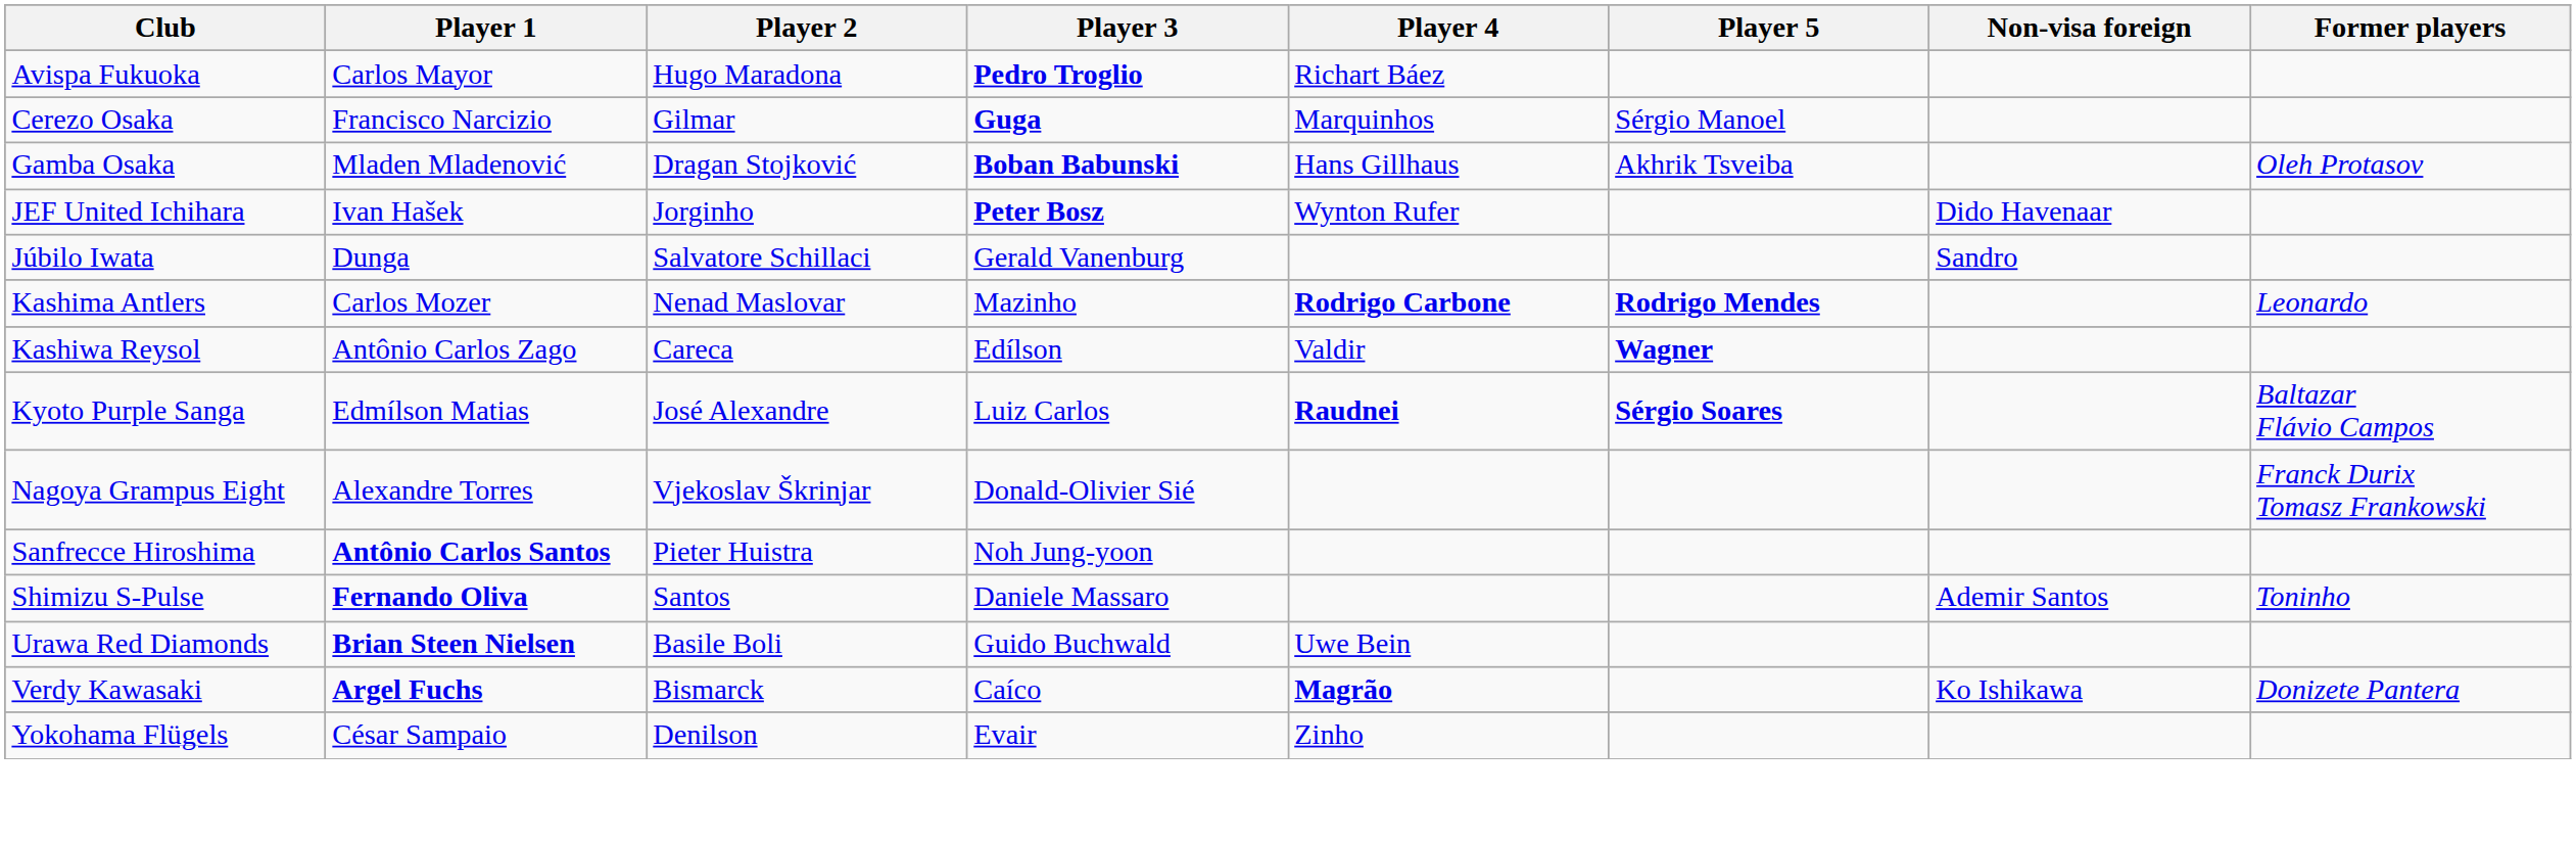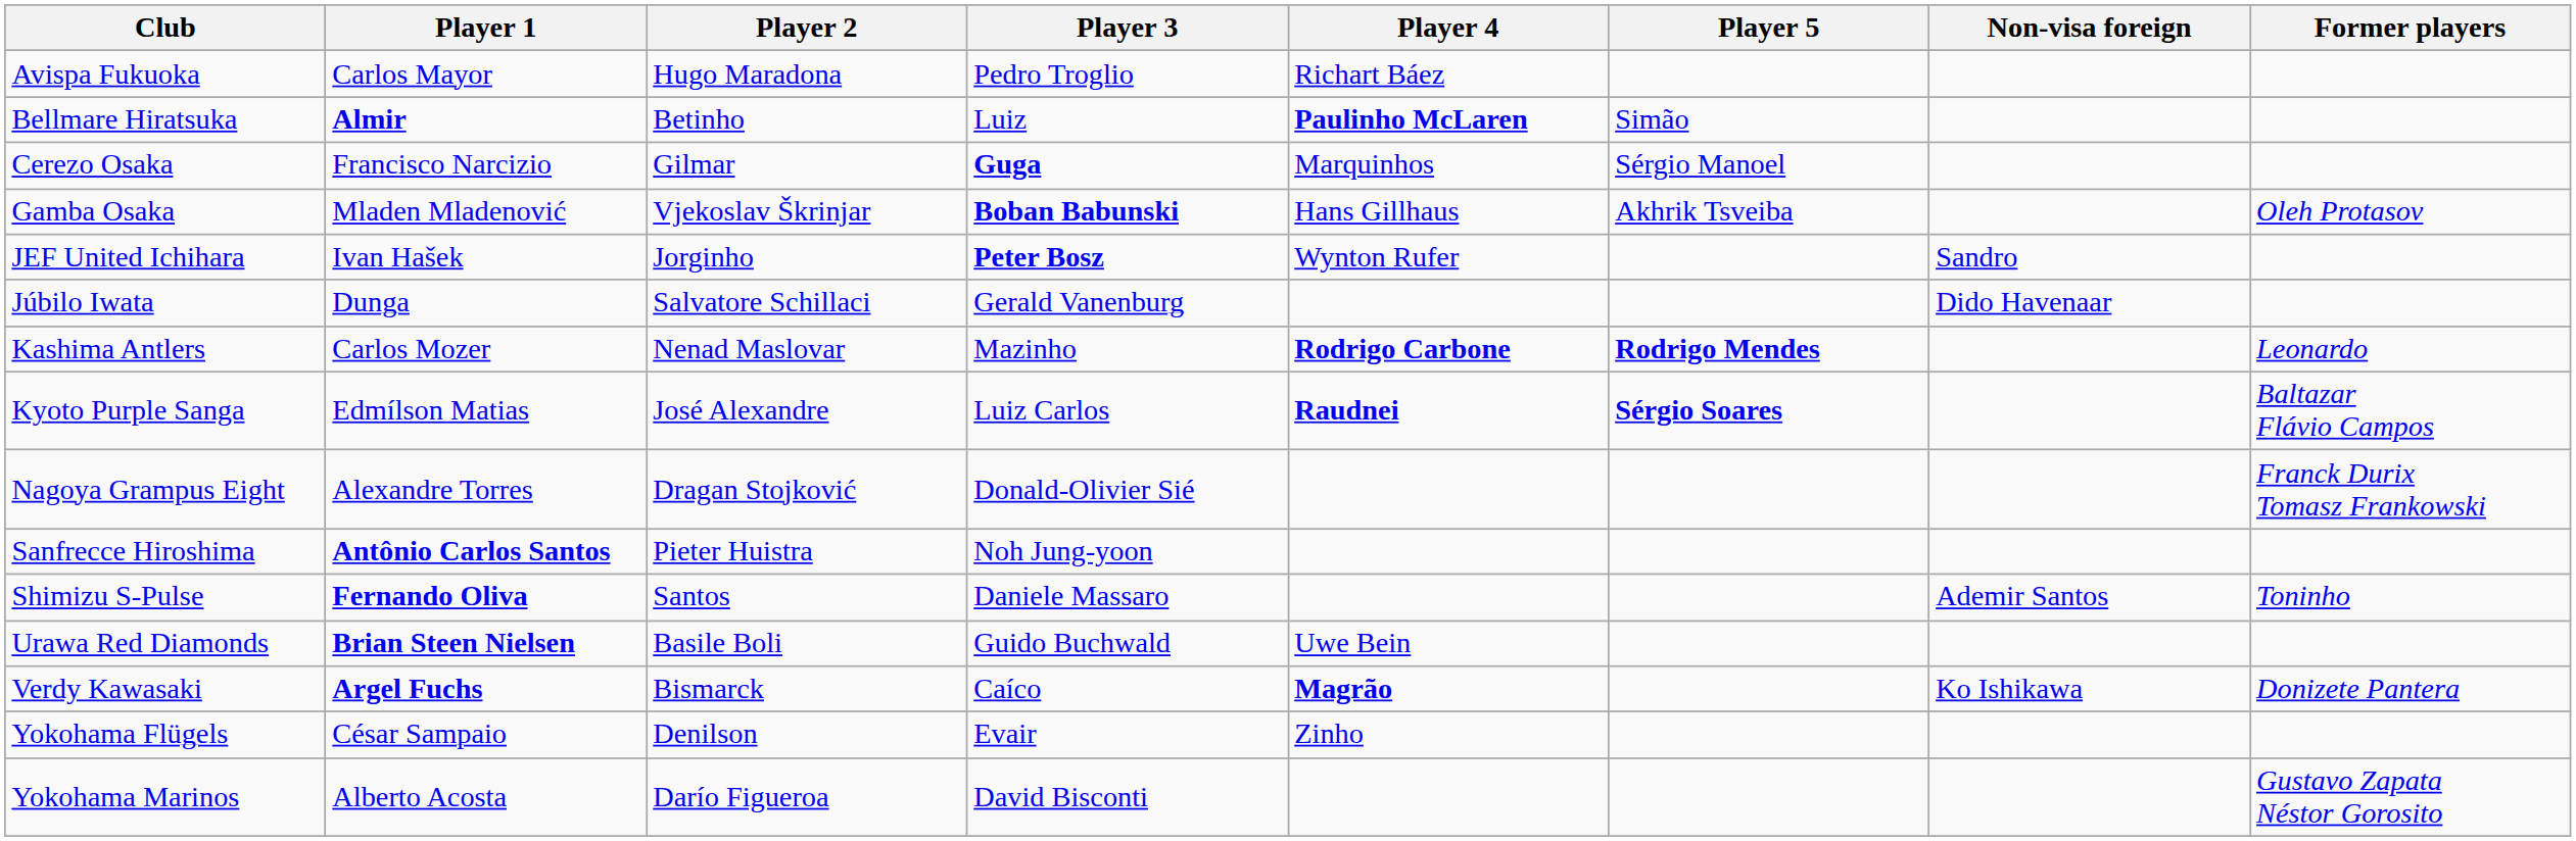 <table class="wikitable">
 <tr>
 <th width="170">Club</th>
 <th width="170">Player 1</th>
 <th width="170">Player 2</th>
 <th width="170">Player 3</th>
 <th width="170">Player 4</th>
 <th width="170">Player 5</th>
 <th width="170">Non-visa foreign</th>
 <th width="170">Former players</th>
 </tr>
 <tr>
 <td><a href='#'>Avispa Fukuoka</a></td>
 <td> <a href='#'>Carlos Mayor</a></td>
 <td> <a href='#'>Hugo Maradona</a></td>
-<td><strong> <a href='#'>Pedro Troglio</a></strong></td>
+<td> <a href='#'>Pedro Troglio</a></td>
 <td> <a href='#'>Richart Báez</a></td>
 <td></td>
+<td></td>
+<td></td>
+</tr>
+<tr>
+<td><a href='#'>Bellmare Hiratsuka</a></td>
+<td> <strong><a href='#'>Almir</a></strong></td>
+<td> <a href='#'>Betinho</a></td>
+<td> <a href='#'>Luiz</a></td>
+<td> <strong><a href='#'>Paulinho McLaren</a></strong></td>
+<td> <a href='#'>Simão</a></td>
 <td></td>
 <td></td>
 </tr>
 <tr>
 <td><a href='#'>Cerezo Osaka</a></td>
 <td> <a href='#'>Francisco Narcizio</a></td>
 <td> <a href='#'>Gilmar</a></td>
 <td> <strong><a href='#'>Guga</a></strong></td>
 <td> <a href='#'>Marquinhos</a></td>
 <td> <a href='#'>Sérgio Manoel</a></td>
 <td></td>
 <td></td>
 </tr>
 <tr>
 <td><a href='#'>Gamba Osaka</a></td>
 <td> <a href='#'>Mladen Mladenović</a></td>
-<td> <a href='#'>Dragan Stojković</a></td>
+<td> <a href='#'>Vjekoslav Škrinjar</a></td>
 <td> <strong><a href='#'>Boban Babunski</a></strong></td>
 <td> <a href='#'>Hans Gillhaus</a></td>
 <td> <a href='#'>Akhrik Tsveiba</a></td>
 <td></td>
 <td> <em><a href='#'>Oleh Protasov</a></em></td>
 </tr>
 <tr>
 <td><a href='#'>JEF United Ichihara</a></td>
 <td> <a href='#'>Ivan Hašek</a></td>
 <td> <a href='#'>Jorginho</a></td>
 <td> <strong><a href='#'>Peter Bosz</a></strong></td>
 <td> <a href='#'>Wynton Rufer</a></td>
 <td></td>
-<td> <a href='#'>Dido Havenaar</a></td>
+<td> <a href='#'>Sandro</a></td>
 <td></td>
 </tr>
 <tr>
 <td><a href='#'>Júbilo Iwata</a></td>
 <td> <a href='#'>Dunga</a></td>
 <td> <a href='#'>Salvatore Schillaci</a></td>
 <td> <a href='#'>Gerald Vanenburg</a></td>
 <td></td>
 <td></td>
-<td> <a href='#'>Sandro</a></td>
+<td> <a href='#'>Dido Havenaar</a></td>
 <td></td>
 </tr>
 <tr>
 <td><a href='#'>Kashima Antlers</a></td>
 <td> <a href='#'>Carlos Mozer</a></td>
 <td> <a href='#'>Nenad Maslovar</a></td>
 <td> <a href='#'>Mazinho</a></td>
 <td> <strong><a href='#'>Rodrigo Carbone</a></strong></td>
 <td> <strong><a href='#'>Rodrigo Mendes</a></strong></td>
 <td></td>
 <td> <em><a href='#'>Leonardo</a></em></td>
-</tr>
-<tr>
-<td><a href='#'>Kashiwa Reysol</a></td>
-<td> <a href='#'>Antônio Carlos Zago</a></td>
-<td> <a href='#'>Careca</a></td>
-<td> <a href='#'>Edílson</a></td>
-<td> <a href='#'>Valdir</a></td>
-<td> <strong><a href='#'>Wagner</a></strong></td>
-<td></td>
-<td></td>
 </tr>
 <tr>
 <td><a href='#'>Kyoto Purple Sanga</a></td>
 <td> <a href='#'>Edmílson Matias</a></td>
 <td> <a href='#'>José Alexandre</a></td>
 <td> <a href='#'>Luiz Carlos</a></td>
 <td> <strong><a href='#'>Raudnei</a></strong></td>
 <td> <strong><a href='#'>Sérgio Soares</a></strong></td>
 <td></td>
 <td> <em><a href='#'>Baltazar</a></em><br> <em><a href='#'>Flávio Campos</a></em></td>
 </tr>
 <tr>
 <td><a href='#'>Nagoya Grampus Eight</a></td>
 <td> <a href='#'>Alexandre Torres</a></td>
-<td> <a href='#'>Vjekoslav Škrinjar</a></td>
+<td> <a href='#'>Dragan Stojković</a></td>
 <td> <a href='#'>Donald-Olivier Sié</a></td>
 <td></td>
 <td></td>
 <td></td>
 <td> <em><a href='#'>Franck Durix</a></em><br> <em><a href='#'>Tomasz Frankowski</a></em></td>
 </tr>
 <tr>
 <td><a href='#'>Sanfrecce Hiroshima</a></td>
 <td> <strong><a href='#'>Antônio Carlos Santos</a></strong></td>
 <td> <a href='#'>Pieter Huistra</a></td>
 <td> <a href='#'>Noh Jung-yoon</a></td>
 <td></td>
 <td></td>
 <td></td>
 <td></td>
 </tr>
 <tr>
 <td><a href='#'>Shimizu S-Pulse</a></td>
 <td> <strong><a href='#'>Fernando Oliva</a></strong></td>
 <td> <a href='#'>Santos</a></td>
 <td> <a href='#'>Daniele Massaro</a></td>
 <td></td>
 <td></td>
 <td> <a href='#'>Ademir Santos</a></td>
 <td> <em><a href='#'>Toninho</a></em></td>
 </tr>
 <tr>
 <td><a href='#'>Urawa Red Diamonds</a></td>
 <td> <strong><a href='#'>Brian Steen Nielsen</a></strong></td>
 <td> <a href='#'>Basile Boli</a></td>
 <td> <a href='#'>Guido Buchwald</a></td>
 <td> <a href='#'>Uwe Bein</a></td>
 <td></td>
 <td></td>
 <td></td>
 </tr>
 <tr>
 <td><a href='#'>Verdy Kawasaki</a></td>
 <td> <strong><a href='#'>Argel Fuchs</a></strong></td>
 <td> <a href='#'>Bismarck</a></td>
 <td> <a href='#'>Caíco</a></td>
 <td> <strong><a href='#'>Magrão</a></strong></td>
 <td></td>
 <td> <a href='#'>Ko Ishikawa</a></td>
 <td> <em><a href='#'>Donizete Pantera</a></em></td>
 </tr>
 <tr>
 <td><a href='#'>Yokohama Flügels</a></td>
 <td> <a href='#'>César Sampaio</a></td>
 <td> <a href='#'>Denilson</a></td>
 <td> <a href='#'>Evair</a></td>
 <td> <a href='#'>Zinho</a></td>
 <td></td>
 <td></td>
 <td></td>
 </tr>
+<tr>
+<td><a href='#'>Yokohama Marinos</a></td>
+<td> <a href='#'>Alberto Acosta</a></td>
+<td> <a href='#'>Darío Figueroa</a></td>
+<td> <a href='#'>David Bisconti</a></td>
+<td></td>
+<td></td>
+<td></td>
+<td> <em><a href='#'>Gustavo Zapata</a></em><br> <em><a href='#'>Néstor Gorosito</a></em></td>
+</tr>
 </table>
